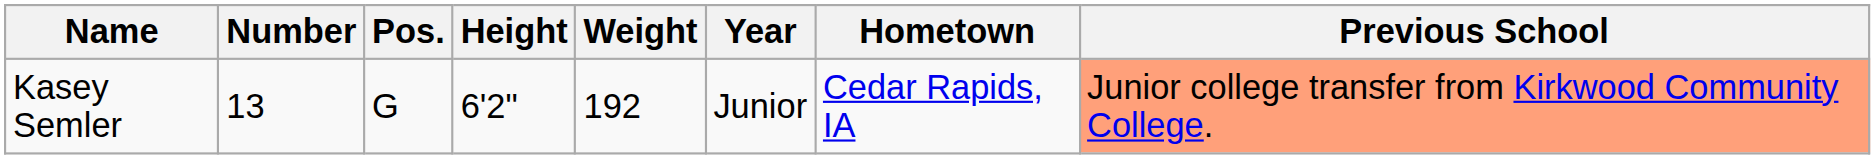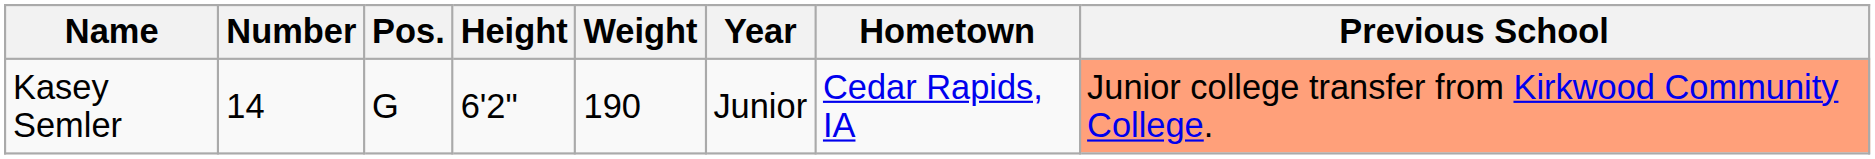 <table class="wikitable sortable" border="1">
 <tr>
 <th>Name</th>
 <th>Number</th>
 <th>Pos.</th>
 <th>Height</th>
 <th>Weight</th>
 <th>Year</th>
 <th>Hometown</th>
 <th class="unsortable">Previous School</th>
 </tr>
 <tr>
 <td sortname>Kasey Semler</td>
-<td>13</td>
+<td>14</td>
 <td>G</td>
 <td>6'2"</td>
-<td>192</td>
+<td>190</td>
 <td>Junior</td>
 <td><a href='#'>Cedar Rapids, IA</a></td>
 <td style="background: lightsalmon;">Junior college transfer from <a href='#'>Kirkwood Community College</a>.</td>
 </tr>
 </table>
